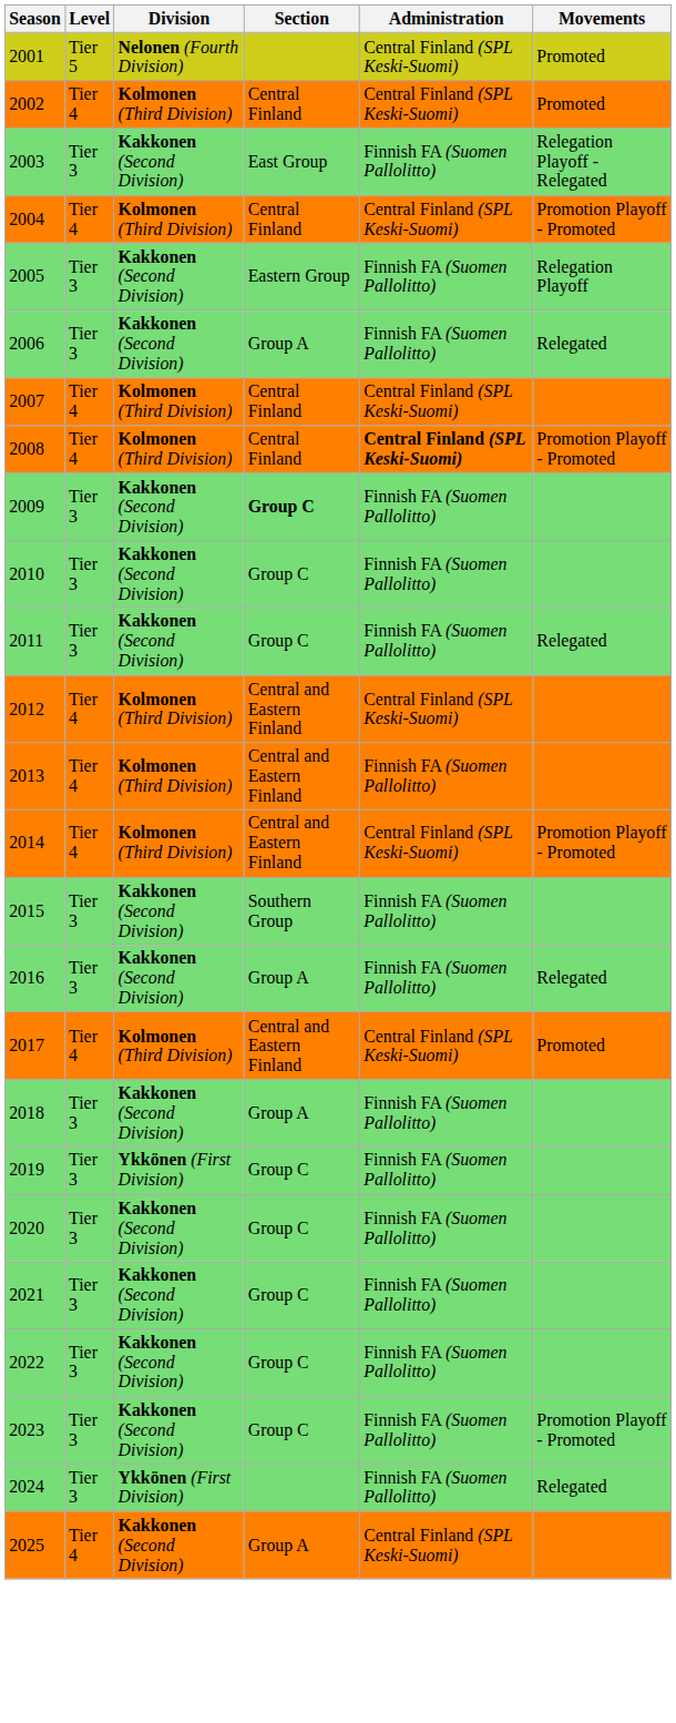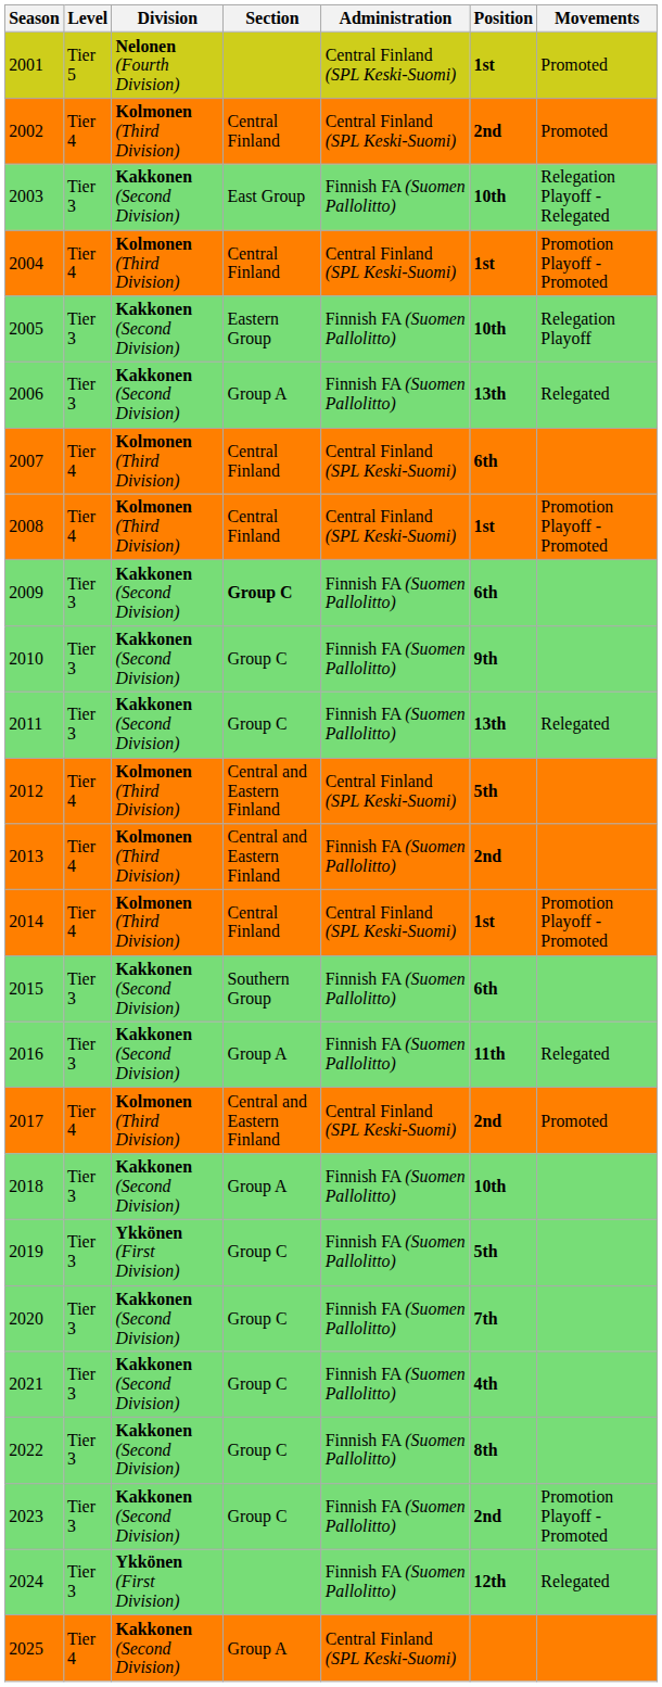 <table class="wikitable">
 <tr style="background:#f0f6fa;">
 <th><strong>Season</strong></th>
 <th><strong>Level</strong></th>
 <th><strong>Division</strong></th>
 <th><strong>Section</strong></th>
 <th><strong>Administration</strong></th>
+<th><strong>Position</strong></th>
 <th><strong>Movements</strong></th>
 </tr>
 <tr>
 <td style="background:#CECE1B;">2001</td>
 <td style="background:#CECE1B;">Tier 5</td>
 <td style="background:#CECE1B;"><strong>Nelonen</strong> <em>(Fourth Division)</em></td>
 <td style="background:#CECE1B;"></td>
 <td style="background:#CECE1B;">Central Finland <em>(SPL Keski-Suomi)</em></td>
+<td style="background:#CECE1B;"><strong>1st</strong></td>
 <td style="background:#CECE1B;">Promoted</td>
 </tr>
 <tr>
 <td style="background:#FF7F00;">2002</td>
 <td style="background:#FF7F00;">Tier 4</td>
 <td style="background:#FF7F00;"><strong>Kolmonen</strong> <em>(Third Division)</em></td>
 <td style="background:#FF7F00;">Central Finland</td>
 <td style="background:#FF7F00;">Central Finland <em>(SPL Keski-Suomi)</em></td>
+<td style="background:#FF7F00;"><strong>2nd</strong></td>
 <td style="background:#FF7F00;">Promoted</td>
 </tr>
 <tr>
 <td style="background:#77DD77;">2003</td>
 <td style="background:#77DD77;">Tier 3</td>
 <td style="background:#77DD77;"><strong>Kakkonen</strong> <em>(Second Division)</em></td>
 <td style="background:#77DD77;">East Group</td>
 <td style="background:#77DD77;">Finnish FA <em>(Suomen Pallolitto)</em></td>
+<td style="background:#77DD77;"><strong>10th</strong></td>
 <td style="background:#77DD77;">Relegation Playoff - Relegated</td>
 </tr>
 <tr>
 <td style="background:#FF7F00;">2004</td>
 <td style="background:#FF7F00;">Tier 4</td>
 <td style="background:#FF7F00;"><strong>Kolmonen</strong> <em>(Third Division)</em></td>
 <td style="background:#FF7F00;">Central Finland</td>
 <td style="background:#FF7F00;">Central Finland <em>(SPL Keski-Suomi)</em></td>
+<td style="background:#FF7F00;"><strong>1st</strong></td>
 <td style="background:#FF7F00;">Promotion Playoff - Promoted</td>
 </tr>
 <tr>
 <td style="background:#77DD77;">2005</td>
 <td style="background:#77DD77;">Tier 3</td>
 <td style="background:#77DD77;"><strong>Kakkonen</strong> <em>(Second Division)</em></td>
 <td style="background:#77DD77;">Eastern Group</td>
 <td style="background:#77DD77;">Finnish FA <em>(Suomen Pallolitto)</em></td>
+<td style="background:#77DD77;"><strong>10th</strong></td>
 <td style="background:#77DD77;">Relegation Playoff</td>
 </tr>
 <tr>
 <td style="background:#77DD77;">2006</td>
 <td style="background:#77DD77;">Tier 3</td>
 <td style="background:#77DD77;"><strong>Kakkonen</strong> <em>(Second Division)</em></td>
 <td style="background:#77DD77;">Group A</td>
 <td style="background:#77DD77;">Finnish FA <em>(Suomen Pallolitto)</em></td>
+<td style="background:#77DD77;"><strong>13th</strong></td>
 <td style="background:#77DD77;">Relegated</td>
 </tr>
 <tr>
 <td style="background:#FF7F00;">2007</td>
 <td style="background:#FF7F00;">Tier 4</td>
 <td style="background:#FF7F00;"><strong>Kolmonen</strong> <em>(Third Division)</em></td>
 <td style="background:#FF7F00;">Central Finland</td>
 <td style="background:#FF7F00;">Central Finland <em>(SPL Keski-Suomi)</em></td>
+<td style="background:#FF7F00;"><strong>6th</strong></td>
 <td style="background:#FF7F00;"></td>
 </tr>
 <tr>
 <td style="background:#FF7F00;">2008</td>
 <td style="background:#FF7F00;">Tier 4</td>
 <td style="background:#FF7F00;"><strong>Kolmonen</strong> <em>(Third Division)</em></td>
 <td style="background:#FF7F00;">Central Finland</td>
-<td style="background:#FF7F00;"><strong>Central Finland <em>(SPL Keski-Suomi)</em></strong></td>
+<td style="background:#FF7F00;">Central Finland <em>(SPL Keski-Suomi)</em></td>
+<td style="background:#FF7F00;"><strong>1st</strong></td>
 <td style="background:#FF7F00;">Promotion Playoff - Promoted</td>
 </tr>
 <tr>
 <td style="background:#77DD77;">2009</td>
 <td style="background:#77DD77;">Tier 3</td>
 <td style="background:#77DD77;"><strong>Kakkonen</strong> <em>(Second Division)</em></td>
 <td style="background:#77DD77;"><strong>Group C</strong></td>
 <td style="background:#77DD77;">Finnish FA <em>(Suomen Pallolitto)</em></td>
+<td style="background:#77DD77;"><strong>6th</strong></td>
 <td style="background:#77DD77;"></td>
 </tr>
 <tr>
 <td style="background:#77DD77;">2010</td>
 <td style="background:#77DD77;">Tier 3</td>
 <td style="background:#77DD77;"><strong>Kakkonen</strong> <em>(Second Division)</em></td>
 <td style="background:#77DD77;">Group C</td>
 <td style="background:#77DD77;">Finnish FA <em>(Suomen Pallolitto)</em></td>
+<td style="background:#77DD77;"><strong>9th</strong></td>
 <td style="background:#77DD77;"></td>
 </tr>
 <tr>
 <td style="background:#77DD77;">2011</td>
 <td style="background:#77DD77;">Tier 3</td>
 <td style="background:#77DD77;"><strong>Kakkonen</strong> <em>(Second Division)</em></td>
 <td style="background:#77DD77;">Group C</td>
 <td style="background:#77DD77;">Finnish FA <em>(Suomen Pallolitto)</em></td>
+<td style="background:#77DD77;"><strong>13th</strong></td>
 <td style="background:#77DD77;">Relegated</td>
 </tr>
 <tr>
 <td style="background:#FF7F00;">2012</td>
 <td style="background:#FF7F00;">Tier 4</td>
 <td style="background:#FF7F00;"><strong>Kolmonen</strong> <em>(Third Division)</em></td>
 <td style="background:#FF7F00;">Central and Eastern Finland</td>
 <td style="background:#FF7F00;">Central Finland <em>(SPL Keski-Suomi)</em></td>
+<td style="background:#FF7F00;"><strong>5th</strong></td>
 <td style="background:#FF7F00;"></td>
 </tr>
 <tr>
 <td style="background:#FF7F00;">2013</td>
 <td style="background:#FF7F00;">Tier 4</td>
 <td style="background:#FF7F00;"><strong>Kolmonen</strong> <em>(Third Division)</em></td>
 <td style="background:#FF7F00;">Central and Eastern Finland</td>
 <td style="background:#FF7F00;">Finnish FA <em>(Suomen Pallolitto)</em></td>
+<td style="background:#FF7F00;"><strong>2nd</strong></td>
 <td style="background:#FF7F00;"></td>
 </tr>
 <tr>
 <td style="background:#FF7F00;">2014</td>
 <td style="background:#FF7F00;">Tier 4</td>
 <td style="background:#FF7F00;"><strong>Kolmonen</strong> <em>(Third Division)</em></td>
-<td style="background:#FF7F00;">Central and Eastern Finland</td>
+<td style="background:#FF7F00;">Central Finland</td>
 <td style="background:#FF7F00;">Central Finland <em>(SPL Keski-Suomi)</em></td>
+<td style="background:#FF7F00;"><strong>1st</strong></td>
 <td style="background:#FF7F00;">Promotion Playoff - Promoted</td>
 </tr>
 <tr>
 <td style="background:#77DD77;">2015</td>
 <td style="background:#77DD77;">Tier 3</td>
 <td style="background:#77DD77;"><strong>Kakkonen</strong> <em>(Second Division)</em></td>
 <td style="background:#77DD77;">Southern Group</td>
 <td style="background:#77DD77;">Finnish FA <em>(Suomen Pallolitto)</em></td>
+<td style="background:#77DD77;"><strong>6th</strong></td>
 <td style="background:#77DD77;"></td>
 </tr>
 <tr>
 <td style="background:#77DD77;">2016</td>
 <td style="background:#77DD77;">Tier 3</td>
 <td style="background:#77DD77;"><strong>Kakkonen</strong> <em>(Second Division)</em></td>
 <td style="background:#77DD77;">Group A</td>
 <td style="background:#77DD77;">Finnish FA <em>(Suomen Pallolitto)</em></td>
+<td style="background:#77DD77;"><strong>11th</strong></td>
 <td style="background:#77DD77;">Relegated</td>
 </tr>
 <tr>
 <td style="background:#FF7F00;">2017</td>
 <td style="background:#FF7F00;">Tier 4</td>
 <td style="background:#FF7F00;"><strong>Kolmonen</strong> <em>(Third Division)</em></td>
 <td style="background:#FF7F00;">Central and Eastern Finland</td>
 <td style="background:#FF7F00;">Central Finland <em>(SPL Keski-Suomi)</em></td>
+<td style="background:#FF7F00;"><strong>2nd</strong></td>
 <td style="background:#FF7F00;">Promoted</td>
 </tr>
 <tr>
 <td style="background:#77DD77;">2018</td>
 <td style="background:#77DD77;">Tier 3</td>
 <td style="background:#77DD77;"><strong>Kakkonen</strong> <em>(Second Division)</em></td>
 <td style="background:#77DD77;">Group A</td>
 <td style="background:#77DD77;">Finnish FA <em>(Suomen Pallolitto)</em></td>
+<td style="background:#77DD77;"><strong>10th</strong></td>
 <td style="background:#77DD77;"></td>
 </tr>
 <tr>
 <td style="background:#77DD77;">2019</td>
 <td style="background:#77DD77;">Tier 3</td>
 <td style="background:#77DD77;"><strong>Ykkönen</strong> <em>(First Division)</em></td>
 <td style="background:#77DD77;">Group C</td>
 <td style="background:#77DD77;">Finnish FA <em>(Suomen Pallolitto)</em></td>
+<td style="background:#77DD77;"><strong>5th</strong></td>
 <td style="background:#77DD77;"></td>
 </tr>
 <tr>
 <td style="background:#77DD77;">2020</td>
 <td style="background:#77DD77;">Tier 3</td>
 <td style="background:#77DD77;"><strong>Kakkonen</strong> <em>(Second Division)</em></td>
 <td style="background:#77DD77;">Group C</td>
 <td style="background:#77DD77;">Finnish FA <em>(Suomen Pallolitto)</em></td>
+<td style="background:#77DD77;"><strong>7th</strong></td>
 <td style="background:#77DD77;"></td>
 </tr>
 <tr>
 <td style="background:#77DD77;">2021</td>
 <td style="background:#77DD77;">Tier 3</td>
 <td style="background:#77DD77;"><strong>Kakkonen</strong> <em>(Second Division)</em></td>
 <td style="background:#77DD77;">Group C</td>
 <td style="background:#77DD77;">Finnish FA <em>(Suomen Pallolitto)</em></td>
+<td style="background:#77DD77;"><strong>4th</strong></td>
 <td style="background:#77DD77;"></td>
 </tr>
 <tr>
 <td style="background:#77DD77;">2022</td>
 <td style="background:#77DD77;">Tier 3</td>
 <td style="background:#77DD77;"><strong>Kakkonen</strong> <em>(Second Division)</em></td>
 <td style="background:#77DD77;">Group C</td>
 <td style="background:#77DD77;">Finnish FA <em>(Suomen Pallolitto)</em></td>
+<td style="background:#77DD77;"><strong>8th</strong></td>
 <td style="background:#77DD77;"></td>
 </tr>
 <tr>
 <td style="background:#77DD77;">2023</td>
 <td style="background:#77DD77;">Tier 3</td>
 <td style="background:#77DD77;"><strong>Kakkonen</strong> <em>(Second Division)</em></td>
 <td style="background:#77DD77;">Group C</td>
 <td style="background:#77DD77;">Finnish FA <em>(Suomen Pallolitto)</em></td>
+<td style="background:#77DD77;"><strong>2nd</strong></td>
 <td style="background:#77DD77;">Promotion Playoff - Promoted</td>
 </tr>
 <tr>
 <td style="background:#77DD77;">2024</td>
 <td style="background:#77DD77;">Tier 3</td>
 <td style="background:#77DD77;"><strong>Ykkönen</strong> <em>(First Division)</em></td>
 <td style="background:#77DD77;"></td>
 <td style="background:#77DD77;">Finnish FA <em>(Suomen Pallolitto)</em></td>
+<td style="background:#77DD77;"><strong>12th</strong></td>
 <td style="background:#77DD77;">Relegated</td>
 </tr>
 <tr>
 <td style="background:#FF7F00;">2025</td>
 <td style="background:#FF7F00;">Tier 4</td>
 <td style="background:#FF7F00;"><strong>Kakkonen</strong> <em>(Second Division)</em></td>
 <td style="background:#FF7F00;">Group A</td>
 <td style="background:#FF7F00;">Central Finland <em>(SPL Keski-Suomi)</em></td>
 <td style="background:#FF7F00;"></td>
+<td style="background:#FF7F00;"></td>
 </tr>
 </table>
